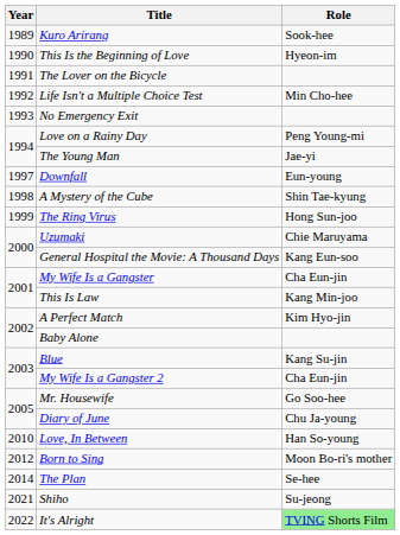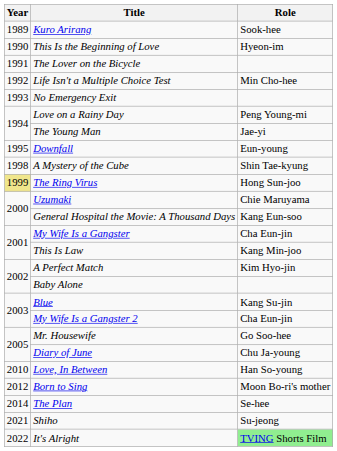 <table class="wikitable">
 <tr>
 <th>Year</th>
 <th>Title</th>
 <th>Role</th>
 </tr>
 <tr>
 <td>1989</td>
 <td><em><a href='#'>Kuro Arirang</a></em></td>
 <td>Sook-hee</td>
 </tr>
 <tr>
 <td>1990</td>
 <td><em>This Is the Beginning of Love</em></td>
 <td>Hyeon-im</td>
 </tr>
 <tr>
 <td>1991</td>
 <td><em>The Lover on the Bicycle</em></td>
 <td></td>
 </tr>
 <tr>
 <td>1992</td>
 <td><em>Life Isn't a Multiple Choice Test</em></td>
 <td>Min Cho-hee</td>
 </tr>
 <tr>
 <td>1993</td>
 <td><em>No Emergency Exit</em></td>
 <td></td>
 </tr>
 <tr>
 <td rowspan=2>1994</td>
 <td><em>Love on a Rainy Day</em></td>
 <td>Peng Young-mi</td>
 </tr>
 <tr>
 <td><em>The Young Man</em></td>
 <td>Jae-yi</td>
 </tr>
 <tr>
-<td>1997</td>
+<td>1995</td>
 <td><em><a href='#'>Downfall</a></em></td>
 <td>Eun-young</td>
 </tr>
 <tr>
 <td>1998</td>
 <td><em>A Mystery of the Cube</em></td>
 <td>Shin Tae-kyung</td>
 </tr>
 <tr>
-<td>1999</td>
+<td style="background: khaki;">1999</td>
 <td><em><a href='#'>The Ring Virus</a></em></td>
 <td>Hong Sun-joo</td>
 </tr>
 <tr>
 <td rowspan=2>2000</td>
 <td><em><a href='#'>Uzumaki</a></em></td>
 <td>Chie Maruyama</td>
 </tr>
 <tr>
 <td><em>General Hospital the Movie: A Thousand Days</em></td>
 <td>Kang Eun-soo</td>
 </tr>
 <tr>
 <td rowspan=2>2001</td>
 <td><em><a href='#'>My Wife Is a Gangster</a></em></td>
 <td>Cha Eun-jin</td>
 </tr>
 <tr>
 <td><em>This Is Law</em></td>
 <td>Kang Min-joo</td>
 </tr>
 <tr>
 <td rowspan=2>2002</td>
 <td><em>A Perfect Match</em></td>
 <td>Kim Hyo-jin</td>
 </tr>
 <tr>
 <td><em>Baby Alone</em></td>
 <td></td>
 </tr>
 <tr>
 <td rowspan=2>2003</td>
 <td><em><a href='#'>Blue</a></em></td>
 <td>Kang Su-jin</td>
 </tr>
 <tr>
 <td><em><a href='#'>My Wife Is a Gangster 2</a></em></td>
 <td>Cha Eun-jin</td>
 </tr>
 <tr>
 <td rowspan=2>2005</td>
 <td><em>Mr. Housewife</em></td>
 <td>Go Soo-hee</td>
 </tr>
 <tr>
 <td><em><a href='#'>Diary of June</a></em></td>
 <td>Chu Ja-young</td>
 </tr>
 <tr>
 <td>2010</td>
 <td><em><a href='#'>Love, In Between</a></em></td>
 <td>Han So-young</td>
 </tr>
 <tr>
 <td>2012</td>
 <td><em><a href='#'>Born to Sing</a></em></td>
 <td>Moon Bo-ri's mother</td>
 </tr>
 <tr>
 <td>2014</td>
 <td><em><a href='#'>The Plan</a></em></td>
 <td>Se-hee</td>
 </tr>
 <tr>
 <td>2021</td>
 <td><em>Shiho</em></td>
 <td>Su-jeong</td>
 </tr>
 <tr>
 <td>2022</td>
 <td><em>It's Alright</em></td>
 <td style="background: lightgreen;"><a href='#'>TVING</a> Shorts Film</td>
 </tr>
 </table>
